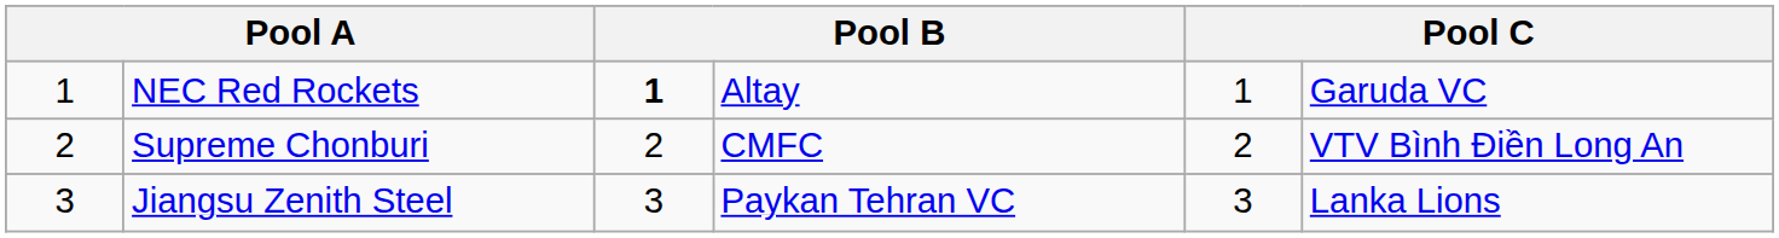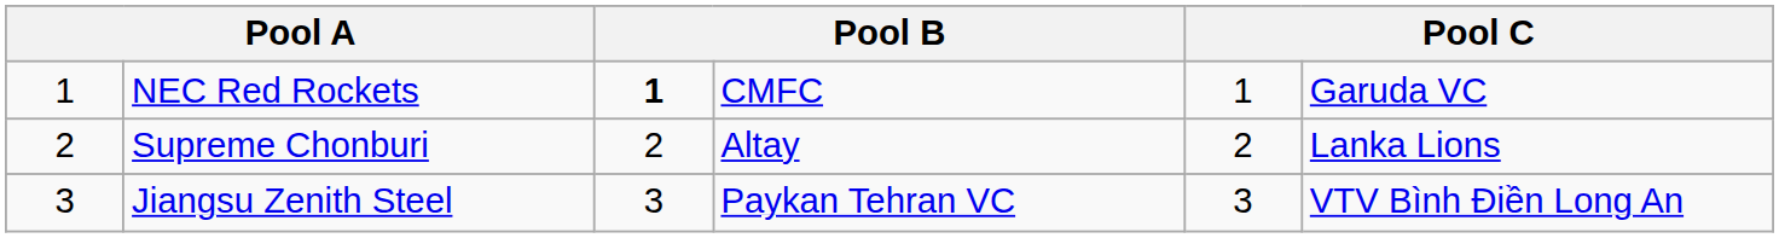 <table class="wikitable" width=800>
 <tr>
 <th colspan=2  width=25%>Pool A</th>
 <th colspan=2  width=25%>Pool B</th>
 <th colspan=2  width=25%>Pool C</th>
 </tr>
 <tr>
 <td style="text-align:center;" width=5%>1</td>
 <td> <a href='#'>NEC Red Rockets</a></td>
 <td style="text-align:center;" width=5%><strong>1</strong></td>
-<td> <a href='#'>Altay</a></td>
+<td> <a href='#'>CMFC</a></td>
 <td style="text-align:center;" width=5%>1</td>
 <td> <a href='#'>Garuda VC</a></td>
 </tr>
 <tr>
 <td style="text-align:center;" width=5%>2</td>
 <td> <a href='#'>Supreme Chonburi</a></td>
 <td style="text-align:center;" width=5%>2</td>
-<td> <a href='#'>CMFC</a></td>
+<td> <a href='#'>Altay</a></td>
 <td style="text-align:center;" width=5%>2</td>
-<td> <a href='#'>VTV Bình Điền Long An</a></td>
+<td> <a href='#'>Lanka Lions</a></td>
 </tr>
 <tr>
 <td style="text-align:center;" width=5%>3</td>
 <td> <a href='#'>Jiangsu Zenith Steel</a></td>
 <td style="text-align:center;" width=5%>3</td>
 <td> <a href='#'>Paykan Tehran VC</a></td>
 <td style="text-align:center;" width=5%>3</td>
-<td> <a href='#'>Lanka Lions</a></td>
+<td> <a href='#'>VTV Bình Điền Long An</a></td>
 </tr>
 </table>
